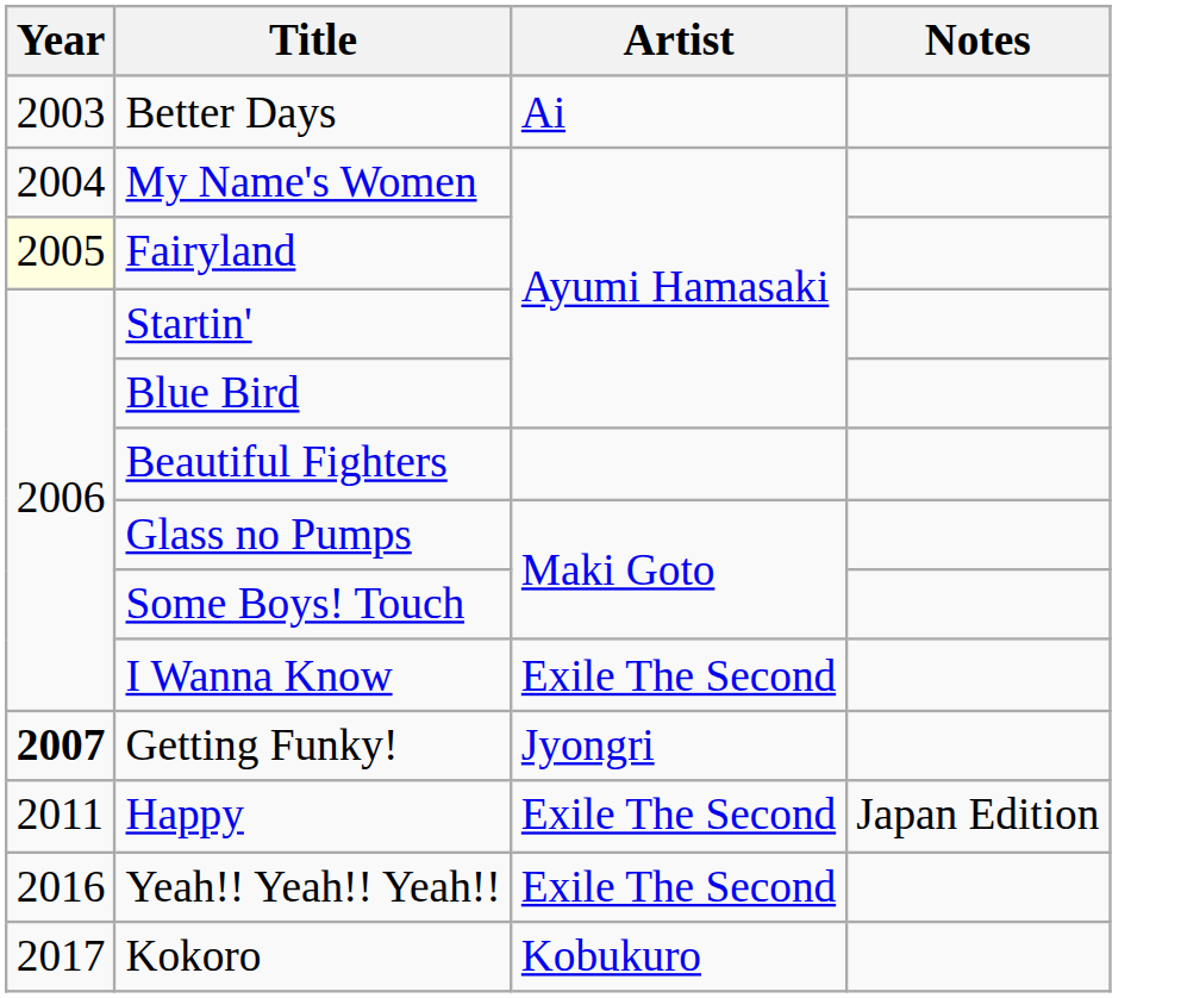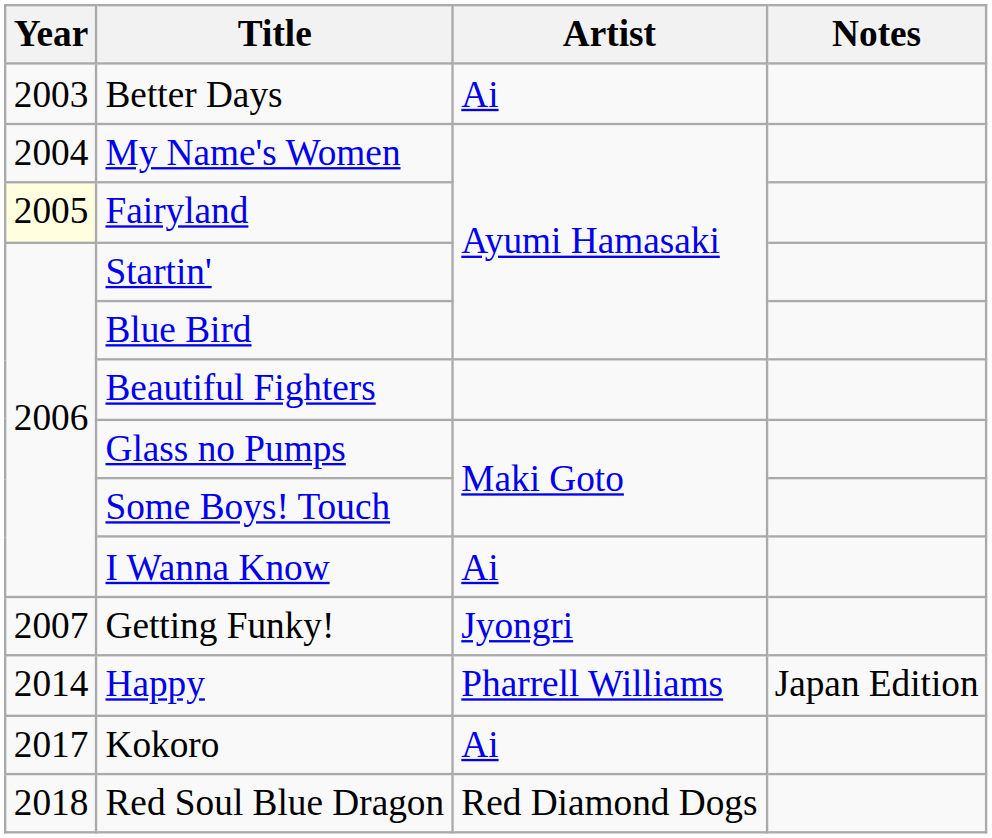 <table class="wikitable">
 <tr>
 <th>Year</th>
 <th>Title</th>
 <th>Artist</th>
 <th>Notes</th>
 </tr>
 <tr>
 <td>2003</td>
 <td>Better Days</td>
 <td><a href='#'>Ai</a></td>
 <td></td>
 </tr>
 <tr>
 <td>2004</td>
 <td><a href='#'>My Name's Women</a></td>
 <td rowspan="4"><a href='#'>Ayumi Hamasaki</a></td>
 <td></td>
 </tr>
 <tr>
 <td style="background: lightyellow;">2005</td>
 <td><a href='#'>Fairyland</a></td>
 <td></td>
 </tr>
 <tr>
 <td rowspan="6">2006</td>
 <td><a href='#'>Startin'</a></td>
 <td></td>
 </tr>
 <tr>
 <td><a href='#'>Blue Bird</a></td>
 <td></td>
 </tr>
 <tr>
 <td><a href='#'>Beautiful Fighters</a></td>
 <td></td>
 </tr>
 <tr>
 <td><a href='#'>Glass no Pumps</a></td>
 <td rowspan="2"><a href='#'>Maki Goto</a></td>
 <td></td>
 </tr>
 <tr>
 <td><a href='#'>Some Boys! Touch</a></td>
 <td></td>
 </tr>
 <tr>
 <td><a href='#'>I Wanna Know</a></td>
-<td><a href='#'>Exile The Second</a></td>
+<td><a href='#'>Ai</a></td>
 <td></td>
 </tr>
 <tr>
-<td><strong>2007</strong></td>
+<td>2007</td>
 <td>Getting Funky!</td>
 <td><a href='#'>Jyongri</a></td>
 <td></td>
 </tr>
 <tr>
-<td>2011</td>
+<td>2014</td>
 <td><a href='#'>Happy</a></td>
-<td><a href='#'>Exile The Second</a></td>
+<td><a href='#'>Pharrell Williams</a></td>
 <td>Japan Edition</td>
-</tr>
-<tr>
-<td>2016</td>
-<td>Yeah!! Yeah!! Yeah!!</td>
-<td><a href='#'>Exile The Second</a></td>
-<td></td>
 </tr>
 <tr>
 <td>2017</td>
 <td>Kokoro</td>
-<td><a href='#'>Kobukuro</a></td>
+<td><a href='#'>Ai</a></td>
+<td></td>
+</tr>
+<tr>
+<td>2018</td>
+<td>Red Soul Blue Dragon</td>
+<td>Red Diamond Dogs</td>
 <td></td>
 </tr>
 </table>
